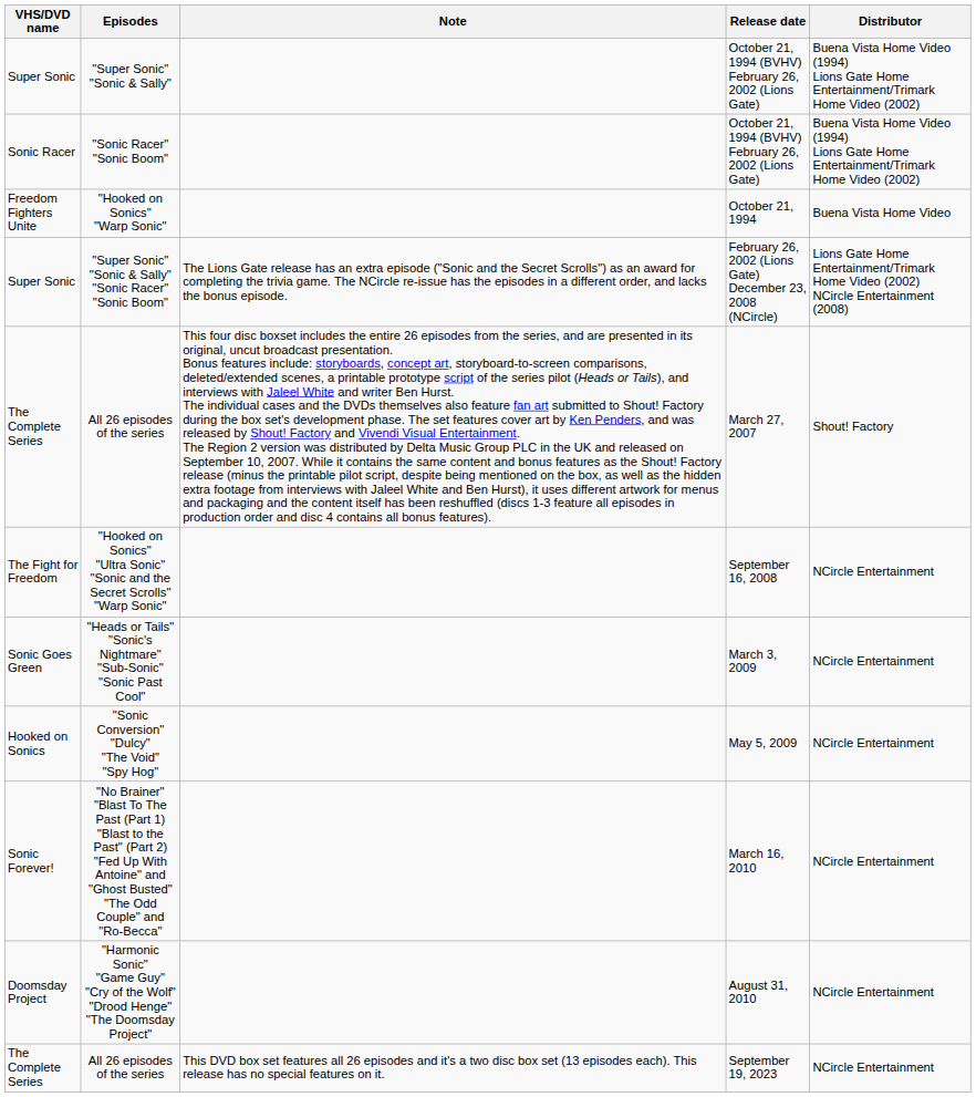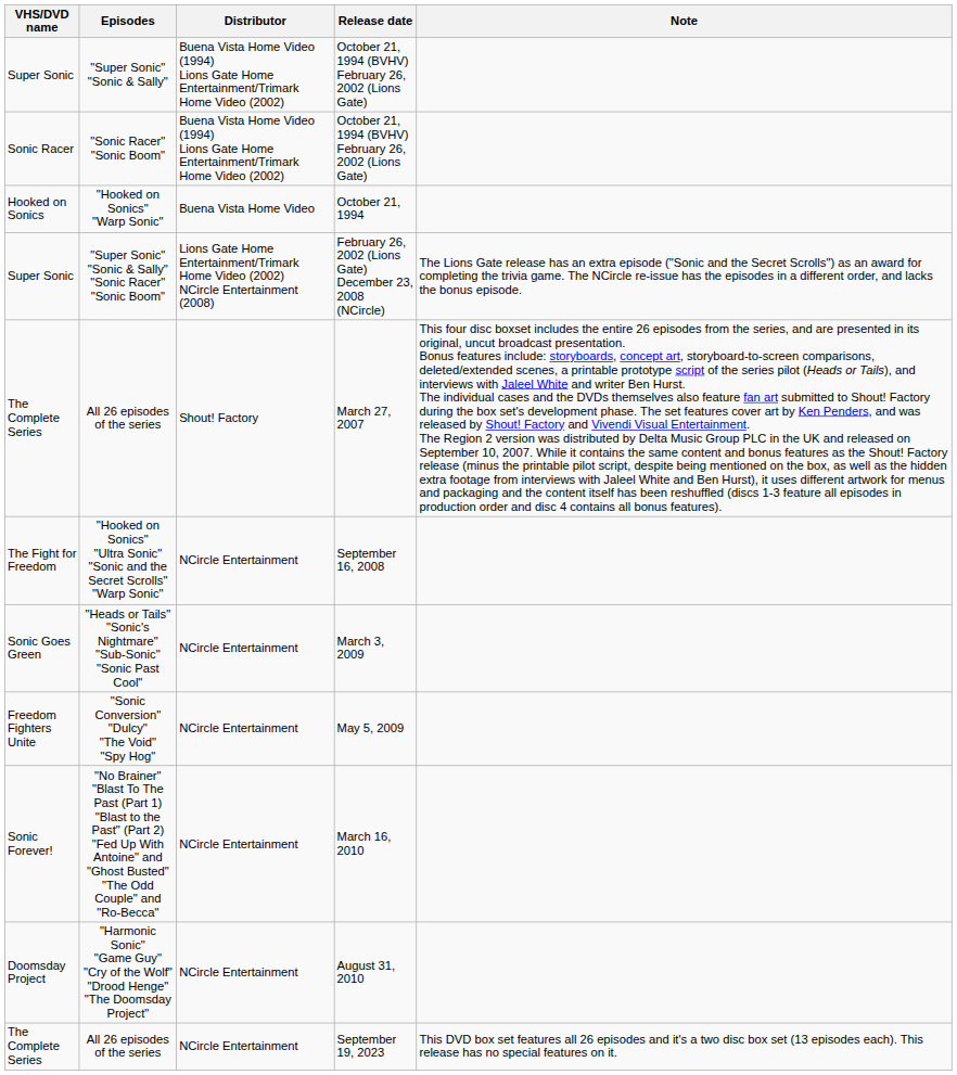 <table class="wikitable">
 <tr>
 <th>VHS/DVD name</th>
 <th>Episodes</th>
+<th>Distributor</th>
+<th>Release date</th>
 <th>Note</th>
-<th>Release date</th>
-<th>Distributor</th>
 </tr>
 <tr>
 <td>Super Sonic</td>
 <td style="text-align:center;">"Super Sonic"<br>"Sonic & Sally"</td>
+<td>Buena Vista Home Video (1994)<br>Lions Gate Home Entertainment/Trimark Home Video (2002)</td>
+<td>October 21, 1994 (BVHV)<br>February 26, 2002 (Lions Gate)</td>
 <td></td>
-<td>October 21, 1994 (BVHV)<br>February 26, 2002 (Lions Gate)</td>
-<td>Buena Vista Home Video (1994)<br>Lions Gate Home Entertainment/Trimark Home Video (2002)</td>
 </tr>
 <tr>
 <td>Sonic Racer</td>
 <td style="text-align:center;">"Sonic Racer"<br>"Sonic Boom"</td>
+<td>Buena Vista Home Video (1994)<br>Lions Gate Home Entertainment/Trimark Home Video (2002)</td>
+<td>October 21, 1994 (BVHV)<br>February 26, 2002 (Lions Gate)</td>
 <td></td>
-<td>October 21, 1994 (BVHV)<br>February 26, 2002 (Lions Gate)</td>
-<td>Buena Vista Home Video (1994)<br>Lions Gate Home Entertainment/Trimark Home Video (2002)</td>
 </tr>
 <tr>
-<td>Freedom Fighters Unite</td>
+<td>Hooked on Sonics</td>
 <td style="text-align:center;">"Hooked on Sonics"<br>"Warp Sonic"</td>
+<td>Buena Vista Home Video</td>
+<td>October 21, 1994</td>
 <td></td>
-<td>October 21, 1994</td>
-<td>Buena Vista Home Video</td>
 </tr>
 <tr>
 <td>Super Sonic</td>
 <td style="text-align:center;">"Super Sonic"<br>"Sonic & Sally"<br>"Sonic Racer"<br>"Sonic Boom"</td>
+<td>Lions Gate Home Entertainment/Trimark Home Video (2002)<br>NCircle Entertainment (2008)</td>
+<td>February 26, 2002 (Lions Gate)<br>December 23, 2008 (NCircle)</td>
 <td>The Lions Gate release has an extra episode ("Sonic and the Secret Scrolls") as an award for completing the trivia game. The NCircle re-issue has the episodes in a different order, and lacks the bonus episode.</td>
-<td>February 26, 2002 (Lions Gate)<br>December 23, 2008 (NCircle)</td>
-<td>Lions Gate Home Entertainment/Trimark Home Video (2002)<br>NCircle Entertainment (2008)</td>
 </tr>
 <tr>
 <td>The Complete Series</td>
 <td style="text-align:center;">All 26 episodes of the series</td>
+<td>Shout! Factory</td>
+<td>March 27, 2007</td>
 <td>This four disc boxset includes the entire 26 episodes from the series, and are presented in its original, uncut broadcast presentation.<br>Bonus features include: <a href='#'>storyboards</a>, <a href='#'>concept art</a>, storyboard-to-screen comparisons, deleted/extended scenes, a printable prototype <a href='#'>script</a> of the series pilot (<em>Heads or Tails</em>), and interviews with <a href='#'>Jaleel White</a> and writer Ben Hurst.<br>The individual cases and the DVDs themselves also feature <a href='#'>fan art</a> submitted to Shout! Factory during the box set's development phase. The set features cover art by <a href='#'>Ken Penders</a>, and was released by <a href='#'>Shout! Factory</a> and <a href='#'>Vivendi Visual Entertainment</a>.<br>The Region 2 version was distributed by Delta Music Group PLC in the UK and released on September 10, 2007. While it contains the same content and bonus features as the Shout! Factory release (minus the printable pilot script, despite being mentioned on the box, as well as the hidden extra footage from interviews with Jaleel White and Ben Hurst), it uses different artwork for menus and packaging and the content itself has been reshuffled (discs 1-3 feature all episodes in production order and disc 4 contains all bonus features).</td>
-<td>March 27, 2007</td>
-<td>Shout! Factory</td>
 </tr>
 <tr>
 <td>The Fight for Freedom</td>
 <td style="text-align:center;">"Hooked on Sonics"<br>"Ultra Sonic"<br>"Sonic and the Secret Scrolls"<br>"Warp Sonic"</td>
+<td>NCircle Entertainment</td>
+<td>September 16, 2008</td>
 <td></td>
-<td>September 16, 2008</td>
-<td>NCircle Entertainment</td>
 </tr>
 <tr>
 <td>Sonic Goes Green</td>
 <td style="text-align:center;">"Heads or Tails"<br>"Sonic's Nightmare"<br>"Sub-Sonic"<br>"Sonic Past Cool"</td>
+<td>NCircle Entertainment</td>
+<td>March 3, 2009</td>
 <td></td>
-<td>March 3, 2009</td>
-<td>NCircle Entertainment</td>
 </tr>
 <tr>
-<td>Hooked on Sonics</td>
+<td>Freedom Fighters Unite</td>
 <td style="text-align:center;">"Sonic Conversion"<br>"Dulcy"<br>"The Void"<br>"Spy Hog"</td>
+<td>NCircle Entertainment</td>
+<td>May 5, 2009</td>
 <td></td>
-<td>May 5, 2009</td>
-<td>NCircle Entertainment</td>
 </tr>
 <tr>
 <td>Sonic Forever!</td>
 <td style="text-align:center;">"No Brainer"<br>"Blast To The Past (Part 1)<br>"Blast to the Past" (Part 2)<br>"Fed Up With Antoine" and "Ghost Busted"<br>"The Odd Couple" and "Ro-Becca"</td>
+<td>NCircle Entertainment</td>
+<td>March 16, 2010</td>
 <td></td>
-<td>March 16, 2010</td>
-<td>NCircle Entertainment</td>
 </tr>
 <tr>
 <td>Doomsday Project</td>
 <td style="text-align:center;">"Harmonic Sonic"<br>"Game Guy"<br>"Cry of the Wolf"<br>"Drood Henge"<br>"The Doomsday Project"</td>
+<td>NCircle Entertainment</td>
+<td>August 31, 2010</td>
 <td></td>
-<td>August 31, 2010</td>
-<td>NCircle Entertainment</td>
 </tr>
 <tr>
 <td>The Complete Series</td>
 <td style="text-align:center;">All 26 episodes of the series</td>
+<td>NCircle Entertainment</td>
+<td>September 19, 2023</td>
 <td>This DVD box set features all 26 episodes and it's a two disc box set (13 episodes each). This release has no special features on it.</td>
-<td>September 19, 2023</td>
-<td>NCircle Entertainment</td>
 </tr>
 </table>
